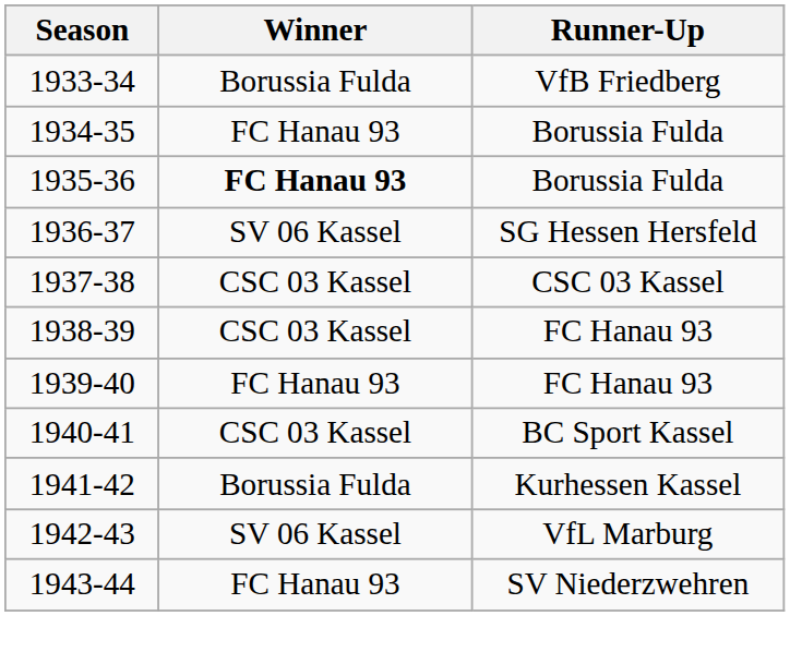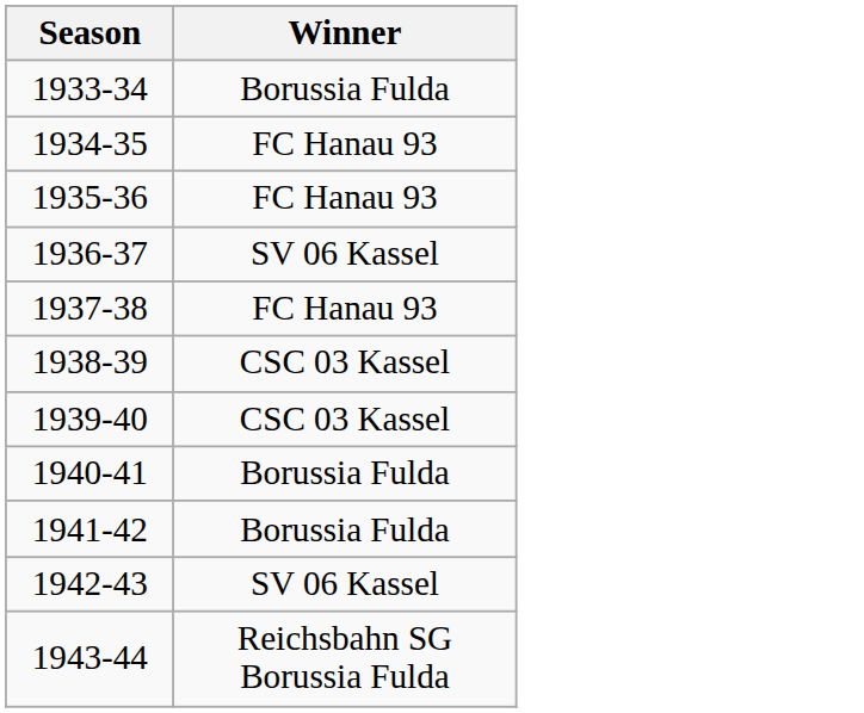 <table class="wikitable">
 <tr align="center" bgcolor="#dfdfdf">
 <th width="70">Season</th>
 <th width="150">Winner</th>
-<th width="150">Runner-Up</th>
 </tr>
 <tr align="center">
 <td>1933-34</td>
 <td>Borussia Fulda</td>
-<td>VfB Friedberg</td>
 </tr>
 <tr align="center">
 <td>1934-35</td>
 <td>FC Hanau 93</td>
-<td>Borussia Fulda</td>
 </tr>
 <tr align="center">
 <td>1935-36</td>
-<td><strong>FC Hanau 93</strong></td>
-<td>Borussia Fulda</td>
+<td>FC Hanau 93</td>
 </tr>
 <tr align="center">
 <td>1936-37</td>
 <td>SV 06 Kassel</td>
-<td>SG Hessen Hersfeld</td>
 </tr>
 <tr align="center">
 <td>1937-38</td>
-<td>CSC 03 Kassel</td>
-<td>CSC 03 Kassel</td>
+<td>FC Hanau 93</td>
 </tr>
 <tr align="center">
 <td>1938-39</td>
 <td>CSC 03 Kassel</td>
-<td>FC Hanau 93</td>
 </tr>
 <tr align="center">
 <td>1939-40</td>
-<td>FC Hanau 93</td>
-<td>FC Hanau 93</td>
+<td>CSC 03 Kassel</td>
 </tr>
 <tr align="center">
 <td>1940-41</td>
-<td>CSC 03 Kassel</td>
-<td>BC Sport Kassel</td>
+<td>Borussia Fulda</td>
 </tr>
 <tr align="center">
 <td>1941-42</td>
 <td>Borussia Fulda</td>
-<td>Kurhessen Kassel</td>
 </tr>
 <tr align="center">
 <td>1942-43</td>
 <td>SV 06 Kassel</td>
-<td>VfL Marburg</td>
 </tr>
 <tr align="center">
 <td>1943-44</td>
-<td>FC Hanau 93</td>
-<td>SV Niederzwehren</td>
+<td>Reichsbahn SG Borussia Fulda</td>
 </tr>
 </table>
